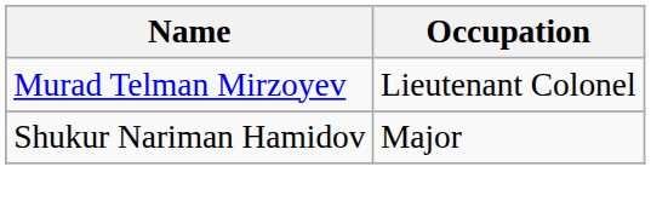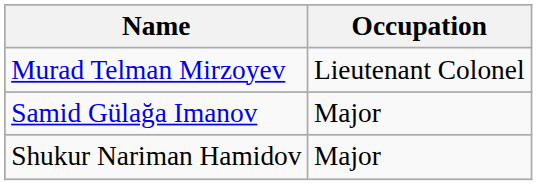 <table class="wikitable">
 <tr>
 <th>Name</th>
 <th>Occupation</th>
 </tr>
 <tr>
 <td><a href='#'>Murad Telman Mirzoyev</a></td>
 <td>Lieutenant Colonel</td>
 </tr>
 <tr>
+<td><a href='#'>Samid Gülağa Imanov</a></td>
+<td>Major</td>
+</tr>
+<tr>
 <td>Shukur Nariman Hamidov</td>
 <td>Major</td>
 </tr>
 </table>
